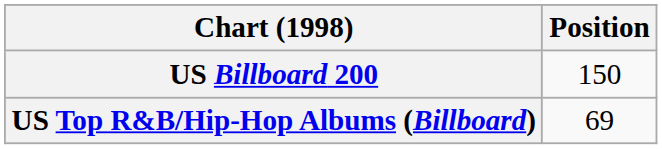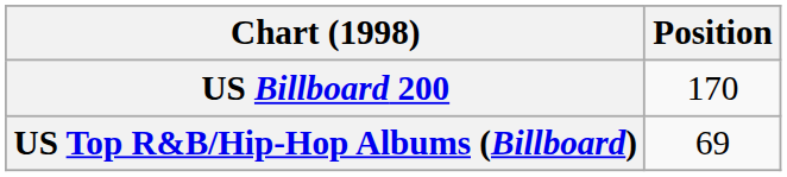 <table class="wikitable sortable plainrowheaders">
 <tr>
 <th scope="col">Chart (1998)</th>
 <th scope="col">Position</th>
 </tr>
 <tr>
 <th scope="row">US <a href='#'><em>Billboard</em> 200</a></th>
-<td style="text-align:center;">150</td>
+<td style="text-align:center;">170</td>
 </tr>
 <tr>
 <th scope="row">US <a href='#'>Top R&B/Hip-Hop Albums</a> (<em><a href='#'>Billboard</a></em>)</th>
 <td style="text-align:center;">69</td>
 </tr>
 </table>
